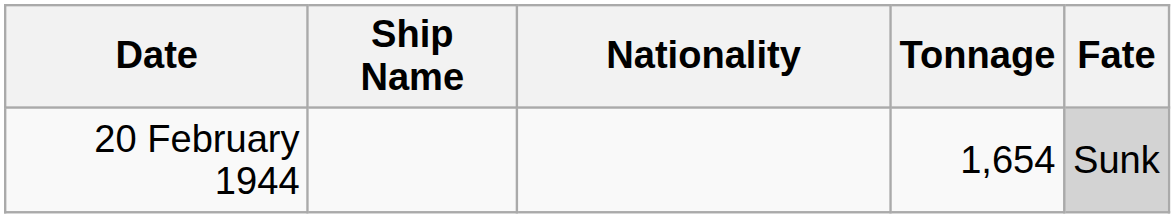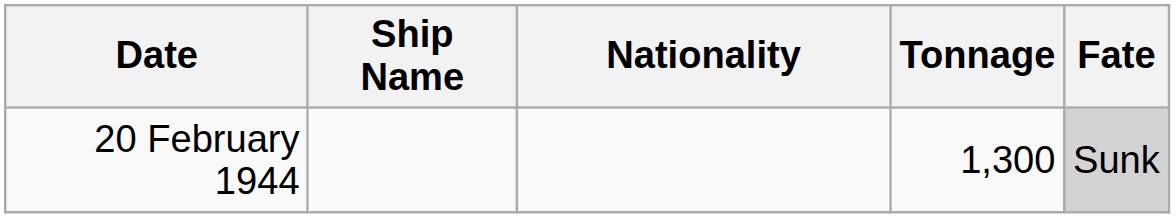 <table class="wikitable sortable">
 <tr>
 <th width="120px">Date</th>
 <th width="80px">Ship Name</th>
 <th width="150px">Nationality</th>
 <th width="25px">Tonnage</th>
 <th width="30px">Fate</th>
 </tr>
 <tr>
 <td align="right">20 February 1944</td>
 <td align="left"></td>
 <td align="left"></td>
-<td align="right">1,654</td>
+<td align="right">1,300</td>
 <td align="left" style="background: lightgrey;">Sunk</td>
 </tr>
 </table>
